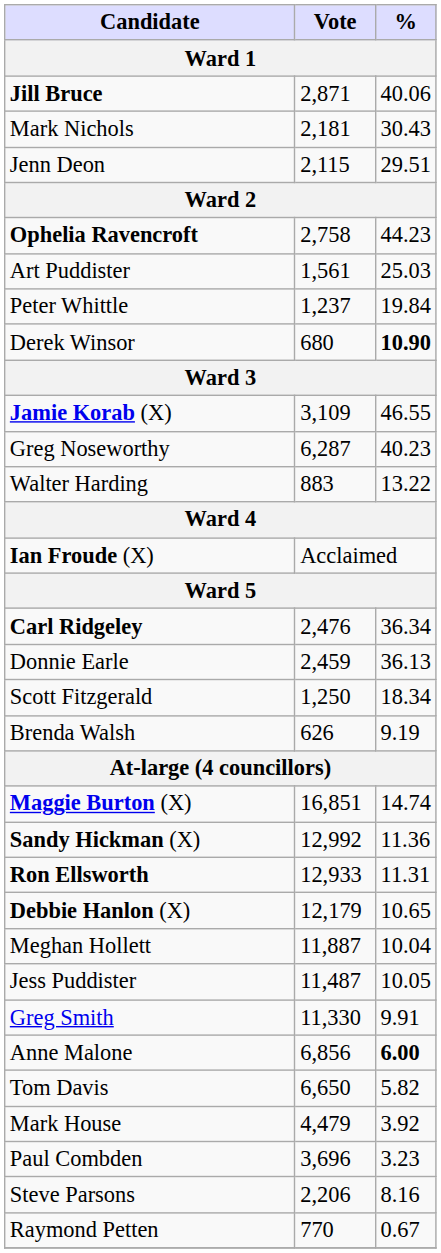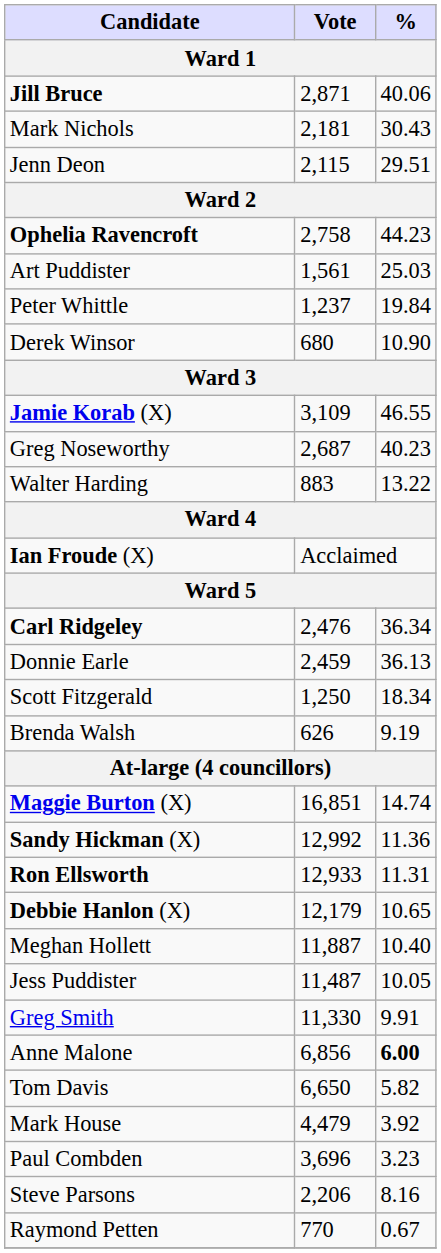 <table class="wikitable">
 <tr>
 <th style="background:#ddf; width:200px;">Candidate</th>
 <th style="background:#ddf; width:50px;">Vote</th>
 <th style="background:#ddf; width:30px;">%</th>
 </tr>
 <tr>
 <th colspan="3">Ward 1</th>
 </tr>
 <tr>
 <td><strong>Jill Bruce</strong></td>
 <td>2,871</td>
 <td>40.06</td>
 </tr>
 <tr>
 <td>Mark Nichols</td>
 <td>2,181</td>
 <td>30.43</td>
 </tr>
 <tr>
 <td>Jenn Deon</td>
 <td>2,115</td>
 <td>29.51</td>
 </tr>
 <tr>
 <th colspan="3">Ward 2</th>
 </tr>
 <tr>
 <td><strong>Ophelia Ravencroft</strong></td>
 <td>2,758</td>
 <td>44.23</td>
 </tr>
 <tr>
 <td>Art Puddister</td>
 <td>1,561</td>
 <td>25.03</td>
 </tr>
 <tr>
 <td>Peter Whittle</td>
 <td>1,237</td>
 <td>19.84</td>
 </tr>
 <tr>
 <td>Derek Winsor</td>
 <td>680</td>
-<td><strong>10.90</strong></td>
+<td>10.90</td>
 </tr>
 <tr>
 <th colspan="3">Ward 3</th>
 </tr>
 <tr>
 <td><strong><a href='#'>Jamie Korab</a></strong> (X)</td>
 <td>3,109</td>
 <td>46.55</td>
 </tr>
 <tr>
 <td>Greg Noseworthy</td>
-<td>6,287</td>
+<td>2,687</td>
 <td>40.23</td>
 </tr>
 <tr>
 <td>Walter Harding</td>
 <td>883</td>
 <td>13.22</td>
 </tr>
 <tr>
 <th colspan="3">Ward 4</th>
 </tr>
 <tr>
 <td><strong>Ian Froude</strong> (X)</td>
 <td colspan="2">Acclaimed</td>
 </tr>
 <tr>
 <th colspan="3">Ward 5</th>
 </tr>
 <tr>
 <td><strong>Carl Ridgeley</strong></td>
 <td>2,476</td>
 <td>36.34</td>
 </tr>
 <tr>
 <td>Donnie Earle</td>
 <td>2,459</td>
 <td>36.13</td>
 </tr>
 <tr>
 <td>Scott Fitzgerald</td>
 <td>1,250</td>
 <td>18.34</td>
 </tr>
 <tr>
 <td>Brenda Walsh</td>
 <td>626</td>
 <td>9.19</td>
 </tr>
 <tr>
 <th colspan="3">At-large (4 councillors)</th>
 </tr>
 <tr>
 <td><strong><a href='#'>Maggie Burton</a></strong> (X)</td>
 <td>16,851</td>
 <td>14.74</td>
 </tr>
 <tr>
 <td><strong>Sandy Hickman</strong> (X)</td>
 <td>12,992</td>
 <td>11.36</td>
 </tr>
 <tr>
 <td><strong>Ron Ellsworth</strong></td>
 <td>12,933</td>
 <td>11.31</td>
 </tr>
 <tr>
 <td><strong>Debbie Hanlon</strong> (X)</td>
 <td>12,179</td>
 <td>10.65</td>
 </tr>
 <tr>
 <td>Meghan Hollett</td>
 <td>11,887</td>
-<td>10.04</td>
+<td>10.40</td>
 </tr>
 <tr>
 <td>Jess Puddister</td>
 <td>11,487</td>
 <td>10.05</td>
 </tr>
 <tr>
 <td><a href='#'>Greg Smith</a></td>
 <td>11,330</td>
 <td>9.91</td>
 </tr>
 <tr>
 <td>Anne Malone</td>
 <td>6,856</td>
 <td><strong>6.00</strong></td>
 </tr>
 <tr>
 <td>Tom Davis</td>
 <td>6,650</td>
 <td>5.82</td>
 </tr>
 <tr>
 <td>Mark House</td>
 <td>4,479</td>
 <td>3.92</td>
 </tr>
 <tr>
 <td>Paul Combden</td>
 <td>3,696</td>
 <td>3.23</td>
 </tr>
 <tr>
 <td>Steve Parsons</td>
 <td>2,206</td>
 <td>8.16</td>
 </tr>
 <tr>
 <td>Raymond Petten</td>
 <td>770</td>
 <td>0.67</td>
 </tr>
 <tr>
 </tr>
 </table>
